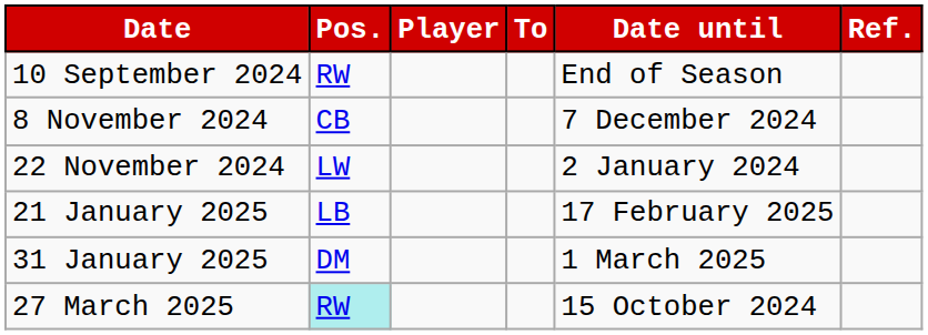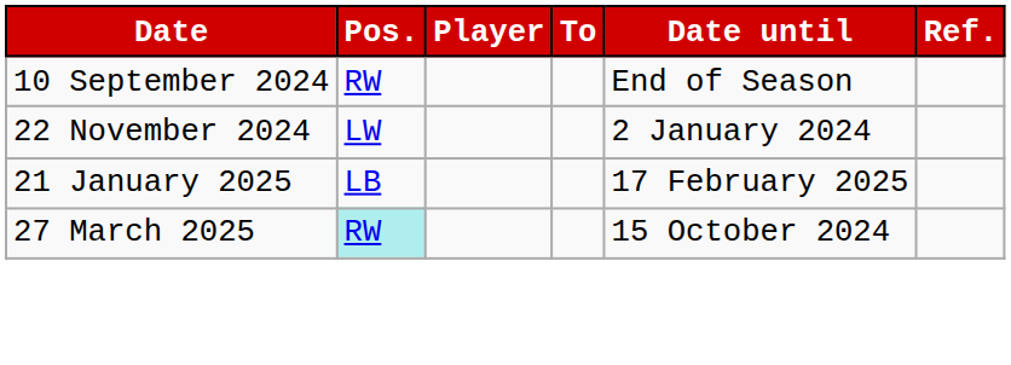 <table class="wikitable plainrowheaders sortable">
 <tr>
 <th style="background:#D00000;border:1px solid black;color:white">Date</th>
 <th style="background:#D00000;border:1px solid black;color:white">Pos.</th>
 <th style="background:#D00000;border:1px solid black;color:white">Player</th>
 <th style="background:#D00000;border:1px solid black;color:white">To</th>
 <th style="background:#D00000;border:1px solid black;color:white">Date until</th>
 <th style="background:#D00000;border:1px solid black;color:white">Ref.</th>
 </tr>
 <tr>
 <td>10 September 2024</td>
 <td><a href='#'>RW</a></td>
 <td></td>
 <td></td>
 <td>End of Season</td>
-<td></td>
-</tr>
-<tr>
-<td>8 November 2024</td>
-<td><a href='#'>CB</a></td>
-<td></td>
-<td></td>
-<td>7 December 2024</td>
 <td></td>
 </tr>
 <tr>
 <td>22 November 2024</td>
 <td><a href='#'>LW</a></td>
 <td></td>
 <td></td>
 <td>2 January 2024</td>
 <td></td>
 </tr>
 <tr>
 <td>21 January 2025</td>
 <td><a href='#'>LB</a></td>
 <td></td>
 <td></td>
 <td>17 February 2025</td>
 <td></td>
 </tr>
 <tr>
-<td>31 January 2025</td>
-<td><a href='#'>DM</a></td>
-<td></td>
-<td></td>
-<td>1 March 2025</td>
-<td></td>
-</tr>
-<tr>
 <td>27 March 2025</td>
 <td style="background: paleturquoise;"><a href='#'>RW</a></td>
 <td></td>
 <td></td>
 <td>15 October 2024</td>
 <td></td>
 </tr>
 </table>
